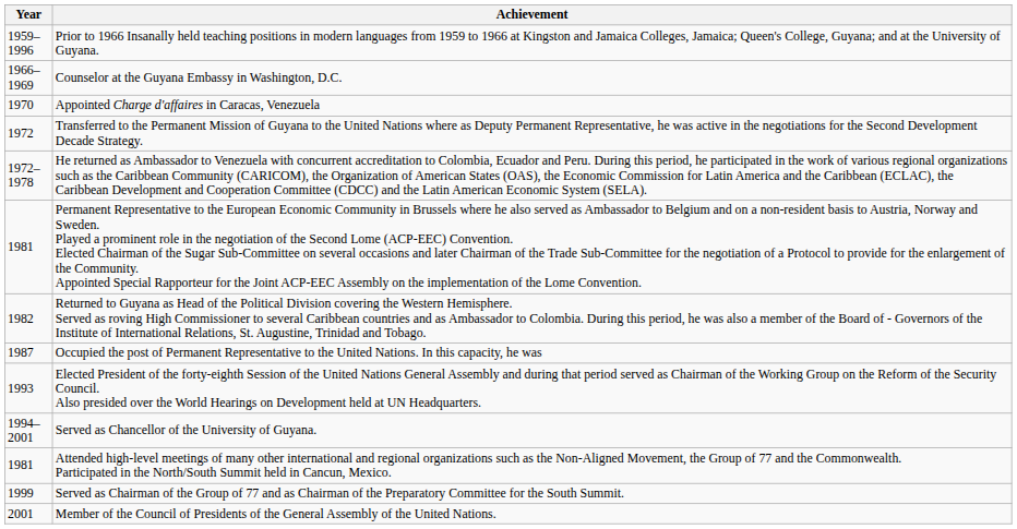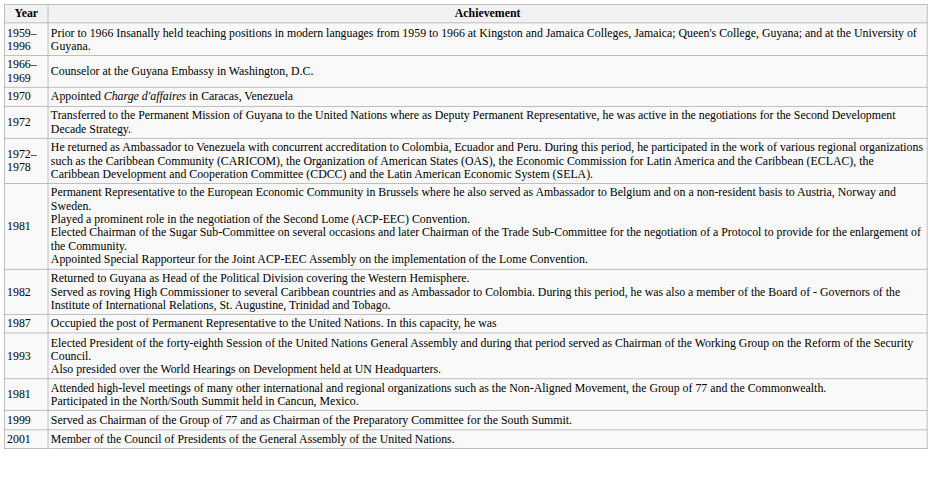 <table class="wikitable">
 <tr>
 <th>Year</th>
 <th>Achievement</th>
 </tr>
 <tr>
 <td>1959–1996</td>
 <td>Prior to 1966 Insanally held teaching positions in modern languages from 1959 to 1966 at Kingston and Jamaica Colleges, Jamaica; Queen's College, Guyana; and at the University of Guyana.</td>
 </tr>
 <tr>
 <td>1966–1969</td>
 <td>Counselor at the Guyana Embassy in Washington, D.C.</td>
 </tr>
 <tr>
 <td>1970</td>
 <td>Appointed <em>Charge d'affaires</em> in Caracas, Venezuela</td>
 </tr>
 <tr>
 <td>1972</td>
 <td>Transferred to the Permanent Mission of Guyana to the United Nations where as Deputy Permanent Representative, he was active in the negotiations for the Second Development Decade Strategy.</td>
 </tr>
 <tr>
 <td>1972–1978</td>
 <td>He returned as Ambassador to Venezuela with concurrent accreditation to Colombia, Ecuador and Peru. During this period, he participated in the work of various regional organizations such as the Caribbean Community (CARICOM), the Organization of American States (OAS), the Economic Commission for Latin America and the Caribbean (ECLAC), the Caribbean Development and Cooperation Committee (CDCC) and the Latin American Economic System (SELA).</td>
 </tr>
 <tr>
 <td>1981</td>
 <td>Permanent Representative to the European Economic Community in Brussels where he also served as Ambassador to Belgium and on a non-resident basis to Austria, Norway and Sweden.<br>Played a prominent role in the negotiation of the Second Lome (ACP-EEC) Convention.<br>Elected Chairman of the Sugar Sub-Committee on several occasions and later Chairman of the Trade Sub-Committee for the negotiation of a Protocol to provide for the enlargement of the Community.<br>Appointed Special Rapporteur for the Joint ACP-EEC Assembly on the implementation of the Lome Convention.</td>
 </tr>
 <tr>
 <td>1982</td>
 <td>Returned to Guyana as Head of the Political Division covering the Western Hemisphere.<br>Served as roving High Commissioner to several Caribbean countries and as Ambassador to Colombia. During this period, he was also a member of the Board of - Governors of the Institute of International Relations, St. Augustine, Trinidad and Tobago.</td>
 </tr>
 <tr>
 <td>1987</td>
 <td>Occupied the post of Permanent Representative to the United Nations. In this capacity, he was</td>
 </tr>
 <tr>
 <td>1993</td>
 <td>Elected President of the forty-eighth Session of the United Nations General Assembly and during that period served as Chairman of the Working Group on the Reform of the Security Council.<br>Also presided over the World Hearings on Development held at UN Headquarters.</td>
 </tr>
 <tr>
-<td>1994–2001</td>
-<td>Served as Chancellor of the University of Guyana.</td>
-</tr>
-<tr>
 <td>1981</td>
 <td>Attended high-level meetings of many other international and regional organizations such as the Non-Aligned Movement, the Group of 77 and the Commonwealth.<br>Participated in the North/South Summit held in Cancun, Mexico.</td>
 </tr>
 <tr>
 <td>1999</td>
 <td>Served as Chairman of the Group of 77 and as Chairman of the Preparatory Committee for the South Summit.</td>
 </tr>
 <tr>
 <td>2001</td>
 <td>Member of the Council of Presidents of the General Assembly of the United Nations.</td>
 </tr>
 </table>
